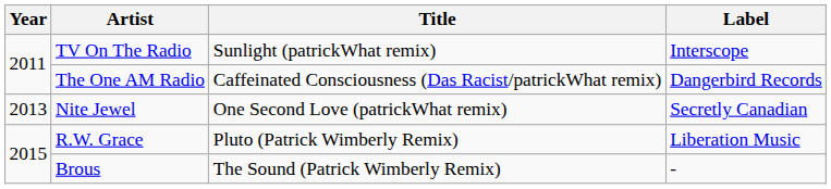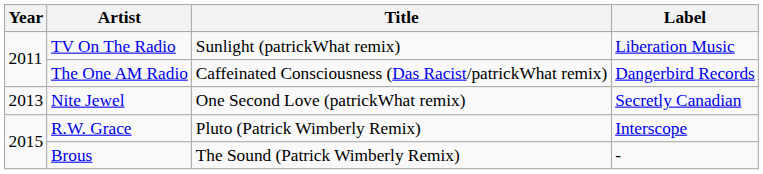 <table class="wikitable">
 <tr>
 <th>Year</th>
 <th>Artist</th>
 <th>Title</th>
 <th>Label</th>
 </tr>
 <tr>
 <td rowspan="2">2011</td>
 <td><a href='#'>TV On The Radio</a></td>
 <td>Sunlight (patrickWhat remix)</td>
-<td><a href='#'>Interscope</a></td>
+<td><a href='#'>Liberation Music</a></td>
 </tr>
 <tr>
 <td><a href='#'>The One AM Radio</a></td>
 <td>Caffeinated Consciousness (<a href='#'>Das Racist</a>/patrickWhat remix)</td>
 <td><a href='#'>Dangerbird Records</a></td>
 </tr>
 <tr>
 <td>2013</td>
 <td><a href='#'>Nite Jewel</a></td>
 <td>One Second Love (patrickWhat remix)</td>
 <td><a href='#'>Secretly Canadian</a></td>
 </tr>
 <tr>
 <td rowspan="2">2015</td>
 <td><a href='#'>R.W. Grace</a></td>
 <td>Pluto (Patrick Wimberly Remix)</td>
-<td><a href='#'>Liberation Music</a></td>
+<td><a href='#'>Interscope</a></td>
 </tr>
 <tr>
 <td><a href='#'>Brous</a></td>
 <td>The Sound (Patrick Wimberly Remix)</td>
 <td>-</td>
 </tr>
 </table>
